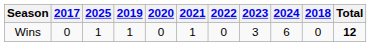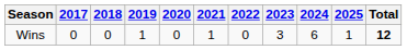 <table class="wikitable">
 <tr style="background:#ffc;">
 <th scope="col">Season</th>
 <th scope="col"><a href='#'>2017</a></th>
-<th scope="col"><a href='#'>2025</a></th>
+<th scope="col"><a href='#'>2018</a></th>
 <th scope="col"><a href='#'>2019</a></th>
 <th scope="col"><a href='#'>2020</a></th>
 <th scope="col"><a href='#'>2021</a></th>
 <th scope="col"><a href='#'>2022</a></th>
 <th scope="col"><a href='#'>2023</a></th>
 <th scope="col"><a href='#'>2024</a></th>
-<th scope="col"><a href='#'>2018</a></th>
+<th scope="col"><a href='#'>2025</a></th>
 <th scope="col">Total</th>
 </tr>
 <tr align=center>
 <td>Wins</td>
 <td>0</td>
-<td>1</td>
+<td>0</td>
 <td>1</td>
 <td>0</td>
 <td>1</td>
 <td>0</td>
 <td>3</td>
 <td>6</td>
-<td>0</td>
+<td>1</td>
 <td><strong>12</strong></td>
 </tr>
 </table>
